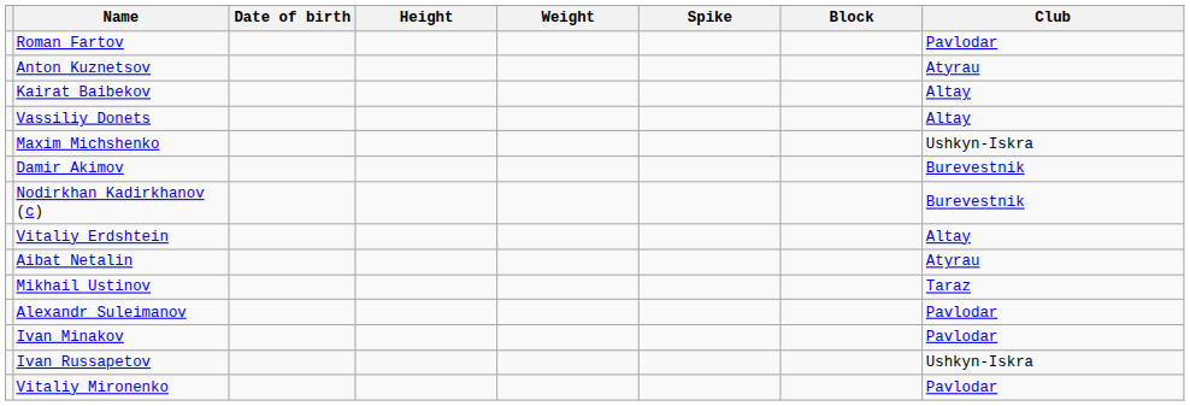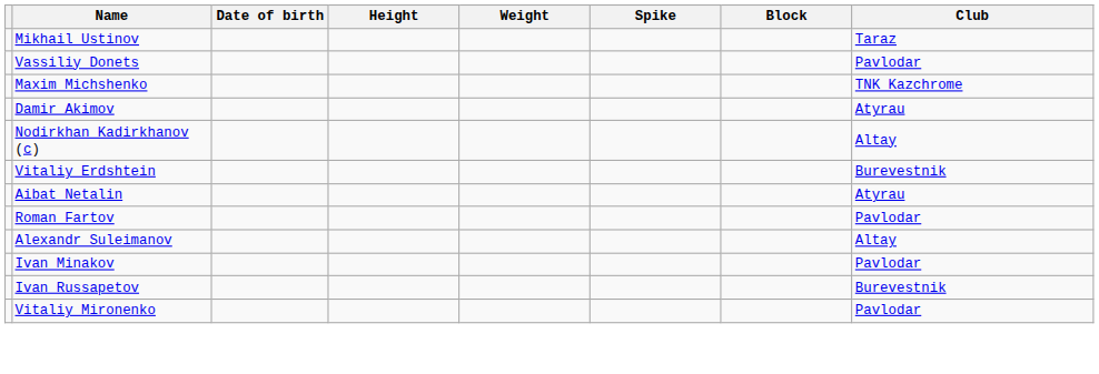 <table class="wikitable sortable" style="font-size:90%; text-align:center;">
 <tr>
 <th></th>
 <th style="width:14em">Name</th>
 <th style="width:8em">Date of birth</th>
 <th style="width:9em">Height</th>
 <th style="width:9em">Weight</th>
 <th style="width:9em">Spike</th>
 <th style="width:9em">Block</th>
 <th style="width:17em">Club</th>
 </tr>
 <tr>
 <td></td>
-<td align=left><a href='#'>Roman Fartov</a></td>
+<td align=left><a href='#'>Mikhail Ustinov</a></td>
+<td align=right></td>
+<td></td>
+<td></td>
+<td></td>
+<td></td>
+<td align="left"> <a href='#'>Taraz</a></td>
+</tr>
+<tr>
+<td></td>
+<td align=left><a href='#'>Vassiliy Donets</a></td>
 <td align=right></td>
 <td></td>
 <td></td>
 <td></td>
 <td></td>
 <td align="left"> <a href='#'>Pavlodar</a></td>
 </tr>
 <tr>
 <td></td>
-<td align=left><a href='#'>Anton Kuznetsov</a></td>
+<td align=left><a href='#'>Maxim Michshenko</a></td>
+<td align=right></td>
+<td></td>
+<td></td>
+<td></td>
+<td></td>
+<td align="left"> <a href='#'>TNK Kazchrome</a></td>
+</tr>
+<tr>
+<td></td>
+<td align=left><a href='#'>Damir Akimov</a></td>
 <td align=right></td>
 <td></td>
 <td></td>
 <td></td>
 <td></td>
 <td align="left"> <a href='#'>Atyrau</a></td>
 </tr>
 <tr>
 <td></td>
-<td align=left><a href='#'>Kairat Baibekov</a></td>
+<td align=left><a href='#'>Nodirkhan Kadirkhanov</a> (<a href='#'>c</a>)</td>
 <td align=right></td>
 <td></td>
 <td></td>
 <td></td>
 <td></td>
 <td align="left"> <a href='#'>Altay</a></td>
 </tr>
 <tr>
 <td></td>
-<td align=left><a href='#'>Vassiliy Donets</a></td>
-<td align=right></td>
-<td></td>
-<td></td>
-<td></td>
-<td></td>
-<td align="left"> <a href='#'>Altay</a></td>
-</tr>
-<tr>
-<td></td>
-<td align=left><a href='#'>Maxim Michshenko</a></td>
-<td align=right></td>
-<td></td>
-<td></td>
-<td></td>
-<td></td>
-<td align="left"> Ushkyn-Iskra</td>
-</tr>
-<tr>
-<td></td>
-<td align=left><a href='#'>Damir Akimov</a></td>
+<td align=left><a href='#'>Vitaliy Erdshtein</a></td>
 <td align=right></td>
 <td></td>
 <td></td>
 <td></td>
 <td></td>
 <td align="left"> <a href='#'>Burevestnik</a></td>
-</tr>
-<tr>
-<td></td>
-<td align=left><a href='#'>Nodirkhan Kadirkhanov</a> (<a href='#'>c</a>)</td>
-<td align=right></td>
-<td></td>
-<td></td>
-<td></td>
-<td></td>
-<td align="left"> <a href='#'>Burevestnik</a></td>
-</tr>
-<tr>
-<td></td>
-<td align=left><a href='#'>Vitaliy Erdshtein</a></td>
-<td align=right></td>
-<td></td>
-<td></td>
-<td></td>
-<td></td>
-<td align="left"> <a href='#'>Altay</a></td>
 </tr>
 <tr>
 <td></td>
 <td align=left><a href='#'>Aibat Netalin</a></td>
 <td align=right></td>
 <td></td>
 <td></td>
 <td></td>
 <td></td>
 <td align="left"> <a href='#'>Atyrau</a></td>
 </tr>
 <tr>
 <td></td>
-<td align=left><a href='#'>Mikhail Ustinov</a></td>
+<td align=left><a href='#'>Roman Fartov</a></td>
 <td align=right></td>
 <td></td>
 <td></td>
 <td></td>
 <td></td>
-<td align="left"> <a href='#'>Taraz</a></td>
+<td align="left"> <a href='#'>Pavlodar</a></td>
 </tr>
 <tr>
 <td></td>
 <td align=left><a href='#'>Alexandr Suleimanov</a></td>
 <td align=right></td>
 <td></td>
 <td></td>
 <td></td>
 <td></td>
-<td align="left"> <a href='#'>Pavlodar</a></td>
+<td align="left"> <a href='#'>Altay</a></td>
 </tr>
 <tr>
 <td></td>
 <td align=left><a href='#'>Ivan Minakov</a></td>
 <td align=right></td>
 <td></td>
 <td></td>
 <td></td>
 <td></td>
 <td align="left"> <a href='#'>Pavlodar</a></td>
 </tr>
 <tr>
 <td></td>
 <td align=left><a href='#'>Ivan Russapetov</a></td>
 <td align=right></td>
 <td></td>
 <td></td>
 <td></td>
 <td></td>
-<td align="left"> Ushkyn-Iskra</td>
+<td align="left"> <a href='#'>Burevestnik</a></td>
 </tr>
 <tr>
 <td></td>
 <td align=left><a href='#'>Vitaliy Mironenko</a></td>
 <td align=right></td>
 <td></td>
 <td></td>
 <td></td>
 <td></td>
 <td align="left"> <a href='#'>Pavlodar</a></td>
 </tr>
 </table>
